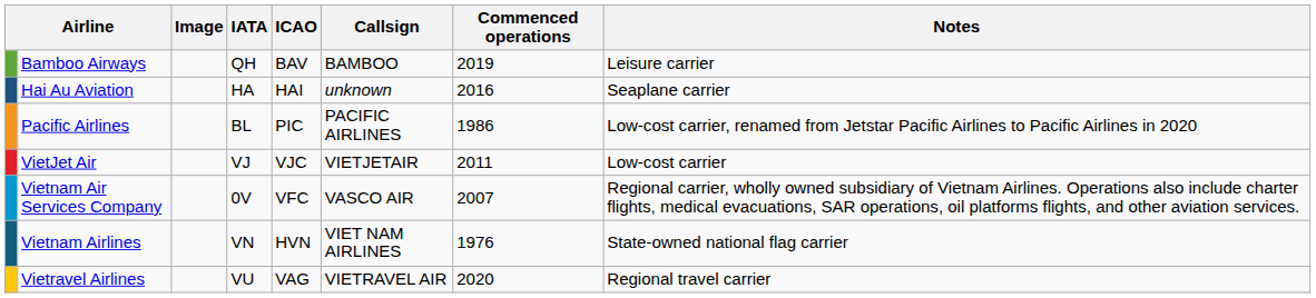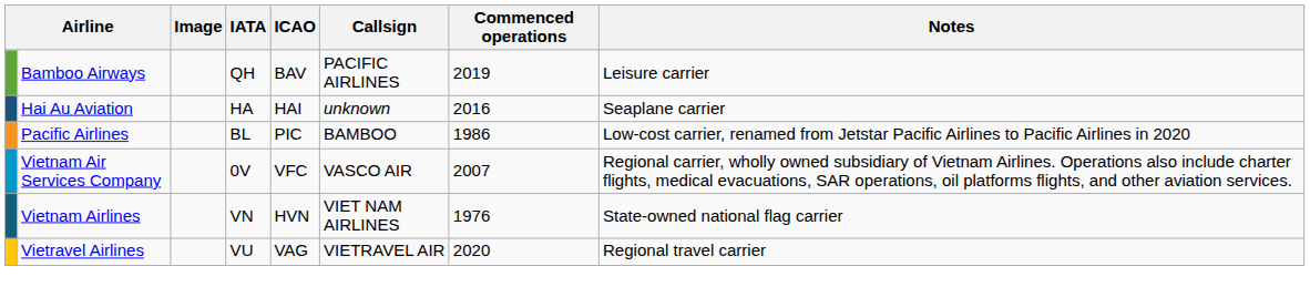 <table class="wikitable sortable">
 <tr valign="middle">
 <th colspan="2">Airline</th>
 <th>Image</th>
 <th>IATA</th>
 <th>ICAO</th>
 <th>Callsign</th>
 <th>Commenced operations</th>
 <th>Notes</th>
 </tr>
 <tr>
 <td style="background:#5ca736"> </td>
 <td><a href='#'>Bamboo Airways</a></td>
 <td></td>
 <td>QH</td>
 <td>BAV</td>
-<td>BAMBOO</td>
+<td>PACIFIC AIRLINES</td>
 <td>2019</td>
 <td>Leisure carrier</td>
 </tr>
 <tr>
 <td style="background:#1a517d"> </td>
 <td><a href='#'>Hai Au Aviation</a></td>
 <td></td>
 <td>HA</td>
 <td>HAI</td>
 <td><em>unknown</em></td>
 <td>2016</td>
 <td>Seaplane carrier</td>
 </tr>
 <tr>
 <td style="background:#f7941d"> </td>
 <td><a href='#'>Pacific Airlines</a></td>
 <td></td>
 <td>BL</td>
 <td>PIC</td>
-<td>PACIFIC AIRLINES</td>
+<td>BAMBOO</td>
 <td>1986</td>
 <td>Low-cost carrier, renamed from Jetstar Pacific Airlines to Pacific Airlines in 2020</td>
-</tr>
-<tr>
-<td style="background:#E12127"> </td>
-<td><a href='#'>VietJet Air</a></td>
-<td></td>
-<td>VJ</td>
-<td>VJC</td>
-<td>VIETJETAIR</td>
-<td>2011</td>
-<td>Low-cost carrier</td>
 </tr>
 <tr>
 <td style="background:#0099cc"> </td>
 <td><a href='#'>Vietnam Air Services Company</a></td>
 <td></td>
 <td>0V</td>
 <td>VFC</td>
 <td>VASCO AIR</td>
 <td>2007</td>
 <td>Regional carrier, wholly owned subsidiary of Vietnam Airlines. Operations also include charter flights, medical evacuations, SAR operations, oil platforms flights, and other aviation services.</td>
 </tr>
 <tr>
 <td style="background:#115f7d"> </td>
 <td><a href='#'>Vietnam Airlines</a></td>
 <td></td>
 <td>VN</td>
 <td>HVN</td>
 <td>VIET NAM AIRLINES</td>
 <td>1976</td>
 <td>State-owned national flag carrier</td>
 </tr>
 <tr>
 <td style="background:#FFC709"> </td>
 <td><a href='#'>Vietravel Airlines</a></td>
 <td></td>
 <td>VU</td>
 <td>VAG</td>
 <td>VIETRAVEL AIR</td>
 <td>2020</td>
 <td>Regional travel carrier</td>
 </tr>
 </table>
